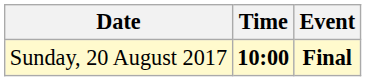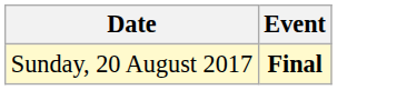 <table class ="wikitable" style="text-align:center;">
 <tr>
 <th>Date</th>
-<th>Time</th>
 <th>Event</th>
 </tr>
 <tr style="background-color:lemonchiffon;">
 <td>Sunday, 20 August 2017</td>
-<td><strong>10:00</strong></td>
 <td><strong>Final</strong></td>
 </tr>
 </table>
